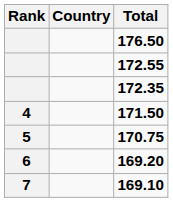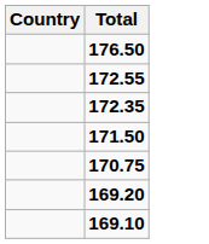 <table class="wikitable sortable">
 <tr>
-<th scope="col">Rank</th>
 <th scope="col">Country</th>
 <th scope="col">Total</th>
 </tr>
 <tr>
-<th scope="row"></th>
 <td align="left"></td>
 <td><strong>176.50</strong></td>
 </tr>
 <tr>
-<th scope="row"></th>
 <td align="left"></td>
 <td><strong>172.55</strong></td>
 </tr>
 <tr>
-<th scope="row"></th>
 <td align="left"></td>
 <td><strong>172.35</strong></td>
 </tr>
 <tr>
-<th scope="row">4</th>
 <td align="left"></td>
 <td><strong>171.50</strong></td>
 </tr>
 <tr>
-<th>5</th>
 <td></td>
 <td><strong>170.75</strong></td>
 </tr>
 <tr>
-<th scope="row">6</th>
 <td align="left"></td>
 <td><strong>169.20</strong></td>
 </tr>
 <tr>
-<th scope="row">7</th>
 <td align="left"></td>
 <td><strong>169.10</strong></td>
 </tr>
 </table>
